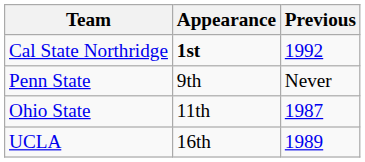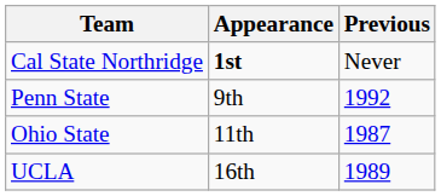 <table class="wikitable sortable">
 <tr>
 <th>Team</th>
 <th>Appearance</th>
 <th>Previous</th>
 </tr>
 <tr>
 <td><a href='#'>Cal State Northridge</a></td>
 <td><strong>1st</strong></td>
-<td><a href='#'>1992</a></td>
+<td>Never</td>
 </tr>
 <tr>
 <td><a href='#'>Penn State</a></td>
 <td>9th</td>
-<td>Never</td>
+<td><a href='#'>1992</a></td>
 </tr>
 <tr>
 <td><a href='#'>Ohio State</a></td>
 <td>11th</td>
 <td><a href='#'>1987</a></td>
 </tr>
 <tr>
 <td><a href='#'>UCLA</a></td>
 <td>16th</td>
 <td><a href='#'>1989</a></td>
 </tr>
 </table>
